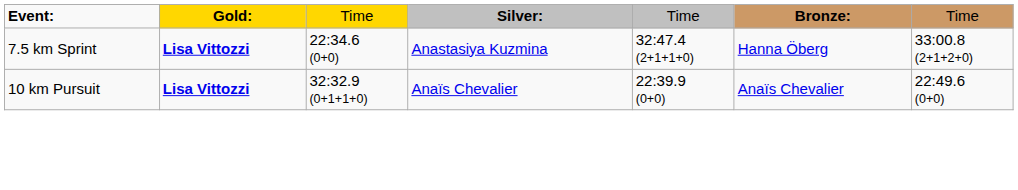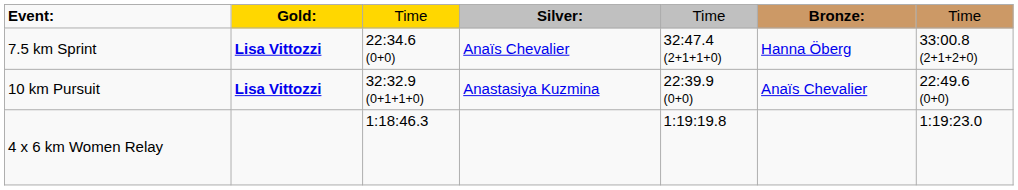 <table class="wikitable" width=85%>
 <tr>
 <td><strong>Event:</strong></td>
 <td style="text-align:center;background-color:gold;"><strong>Gold:</strong></td>
 <td style="text-align:center;background-color:gold;">Time</td>
 <td style="text-align:center;background-color:silver;"><strong>Silver:</strong></td>
 <td style="text-align:center;background-color:silver;">Time</td>
 <td style="text-align:center;background-color:#CC9966;"><strong>Bronze:</strong></td>
 <td style="text-align:center;background-color:#CC9966;">Time</td>
 </tr>
 <tr>
 <td>7.5 km Sprint</td>
 <td><strong><a href='#'>Lisa Vittozzi</a></strong><br><small></small></td>
 <td>22:34.6<br><small>(0+0)</small></td>
-<td><a href='#'>Anastasiya Kuzmina</a><br><small></small></td>
+<td><a href='#'>Anaïs Chevalier</a><br><small></small></td>
 <td>32:47.4<br><small>(2+1+1+0)</small></td>
 <td><a href='#'>Hanna Öberg</a><br><small></small></td>
 <td>33:00.8<br><small>(2+1+2+0)</small></td>
 </tr>
 <tr>
 <td>10 km Pursuit</td>
 <td><strong><a href='#'>Lisa Vittozzi</a></strong><br><small></small></td>
 <td>32:32.9<br><small>(0+1+1+0)</small></td>
-<td><a href='#'>Anaïs Chevalier</a><br><small></small></td>
+<td><a href='#'>Anastasiya Kuzmina</a><br><small></small></td>
 <td>22:39.9<br><small>(0+0)</small></td>
 <td><a href='#'>Anaïs Chevalier</a><br><small></small></td>
 <td>22:49.6<br><small>(0+0)</small></td>
 </tr>
+<tr>
+<td>4 x 6 km Women Relay</td>
+<td></td>
+<td>1:18:46.3 <br>  <br>  <br>  <br> </td>
+<td></td>
+<td>1:19:19.8 <br>  <br>  <br>  <br> </td>
+<td></td>
+<td>1:19:23.0 <br>  <br>  <br>  <br> </td>
+</tr>
 </table>
